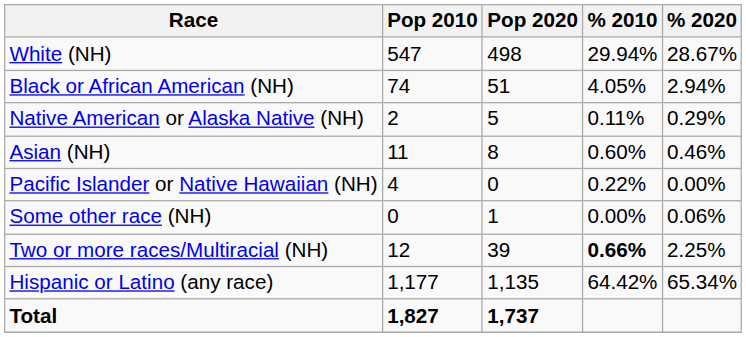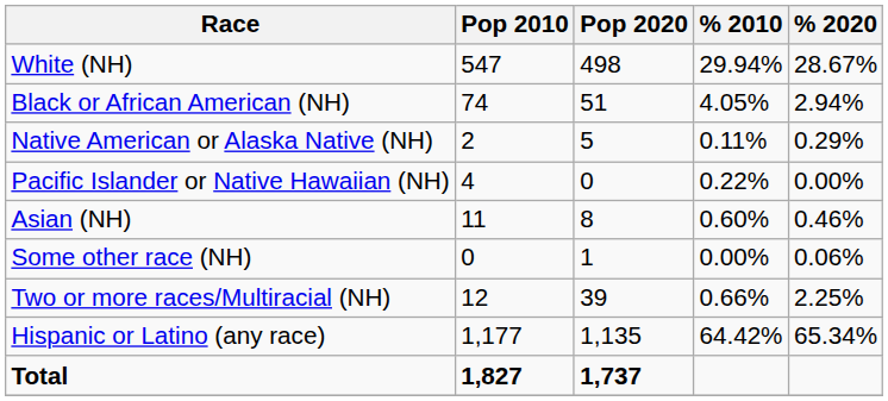 <table class="wikitable">
 <tr>
 <th>Race</th>
 <th>Pop 2010</th>
 <th>Pop 2020</th>
 <th>% 2010</th>
 <th>% 2020</th>
 </tr>
 <tr>
 <td><a href='#'>White</a> (NH)</td>
 <td>547</td>
 <td>498</td>
 <td>29.94%</td>
 <td>28.67%</td>
 </tr>
 <tr>
 <td><a href='#'>Black or African American</a> (NH)</td>
 <td>74</td>
 <td>51</td>
 <td>4.05%</td>
 <td>2.94%</td>
 </tr>
 <tr>
 <td><a href='#'>Native American</a> or <a href='#'>Alaska Native</a> (NH)</td>
 <td>2</td>
 <td>5</td>
 <td>0.11%</td>
 <td>0.29%</td>
 </tr>
 <tr>
+<td><a href='#'>Pacific Islander</a> or <a href='#'>Native Hawaiian</a> (NH)</td>
+<td>4</td>
+<td>0</td>
+<td>0.22%</td>
+<td>0.00%</td>
+</tr>
+<tr>
 <td><a href='#'>Asian</a> (NH)</td>
 <td>11</td>
 <td>8</td>
 <td>0.60%</td>
 <td>0.46%</td>
-</tr>
-<tr>
-<td><a href='#'>Pacific Islander</a> or <a href='#'>Native Hawaiian</a> (NH)</td>
-<td>4</td>
-<td>0</td>
-<td>0.22%</td>
-<td>0.00%</td>
 </tr>
 <tr>
 <td><a href='#'>Some other race</a> (NH)</td>
 <td>0</td>
 <td>1</td>
 <td>0.00%</td>
 <td>0.06%</td>
 </tr>
 <tr>
 <td><a href='#'>Two or more races/Multiracial</a> (NH)</td>
 <td>12</td>
 <td>39</td>
-<td><strong>0.66%</strong></td>
+<td>0.66%</td>
 <td>2.25%</td>
 </tr>
 <tr>
 <td><a href='#'>Hispanic or Latino</a> (any race)</td>
 <td>1,177</td>
 <td>1,135</td>
 <td>64.42%</td>
 <td>65.34%</td>
 </tr>
 <tr>
 <td><strong>Total</strong></td>
 <td><strong>1,827</strong></td>
 <td><strong>1,737</strong></td>
 <td></td>
 <td></td>
 </tr>
 <tr>
 </tr>
 </table>
